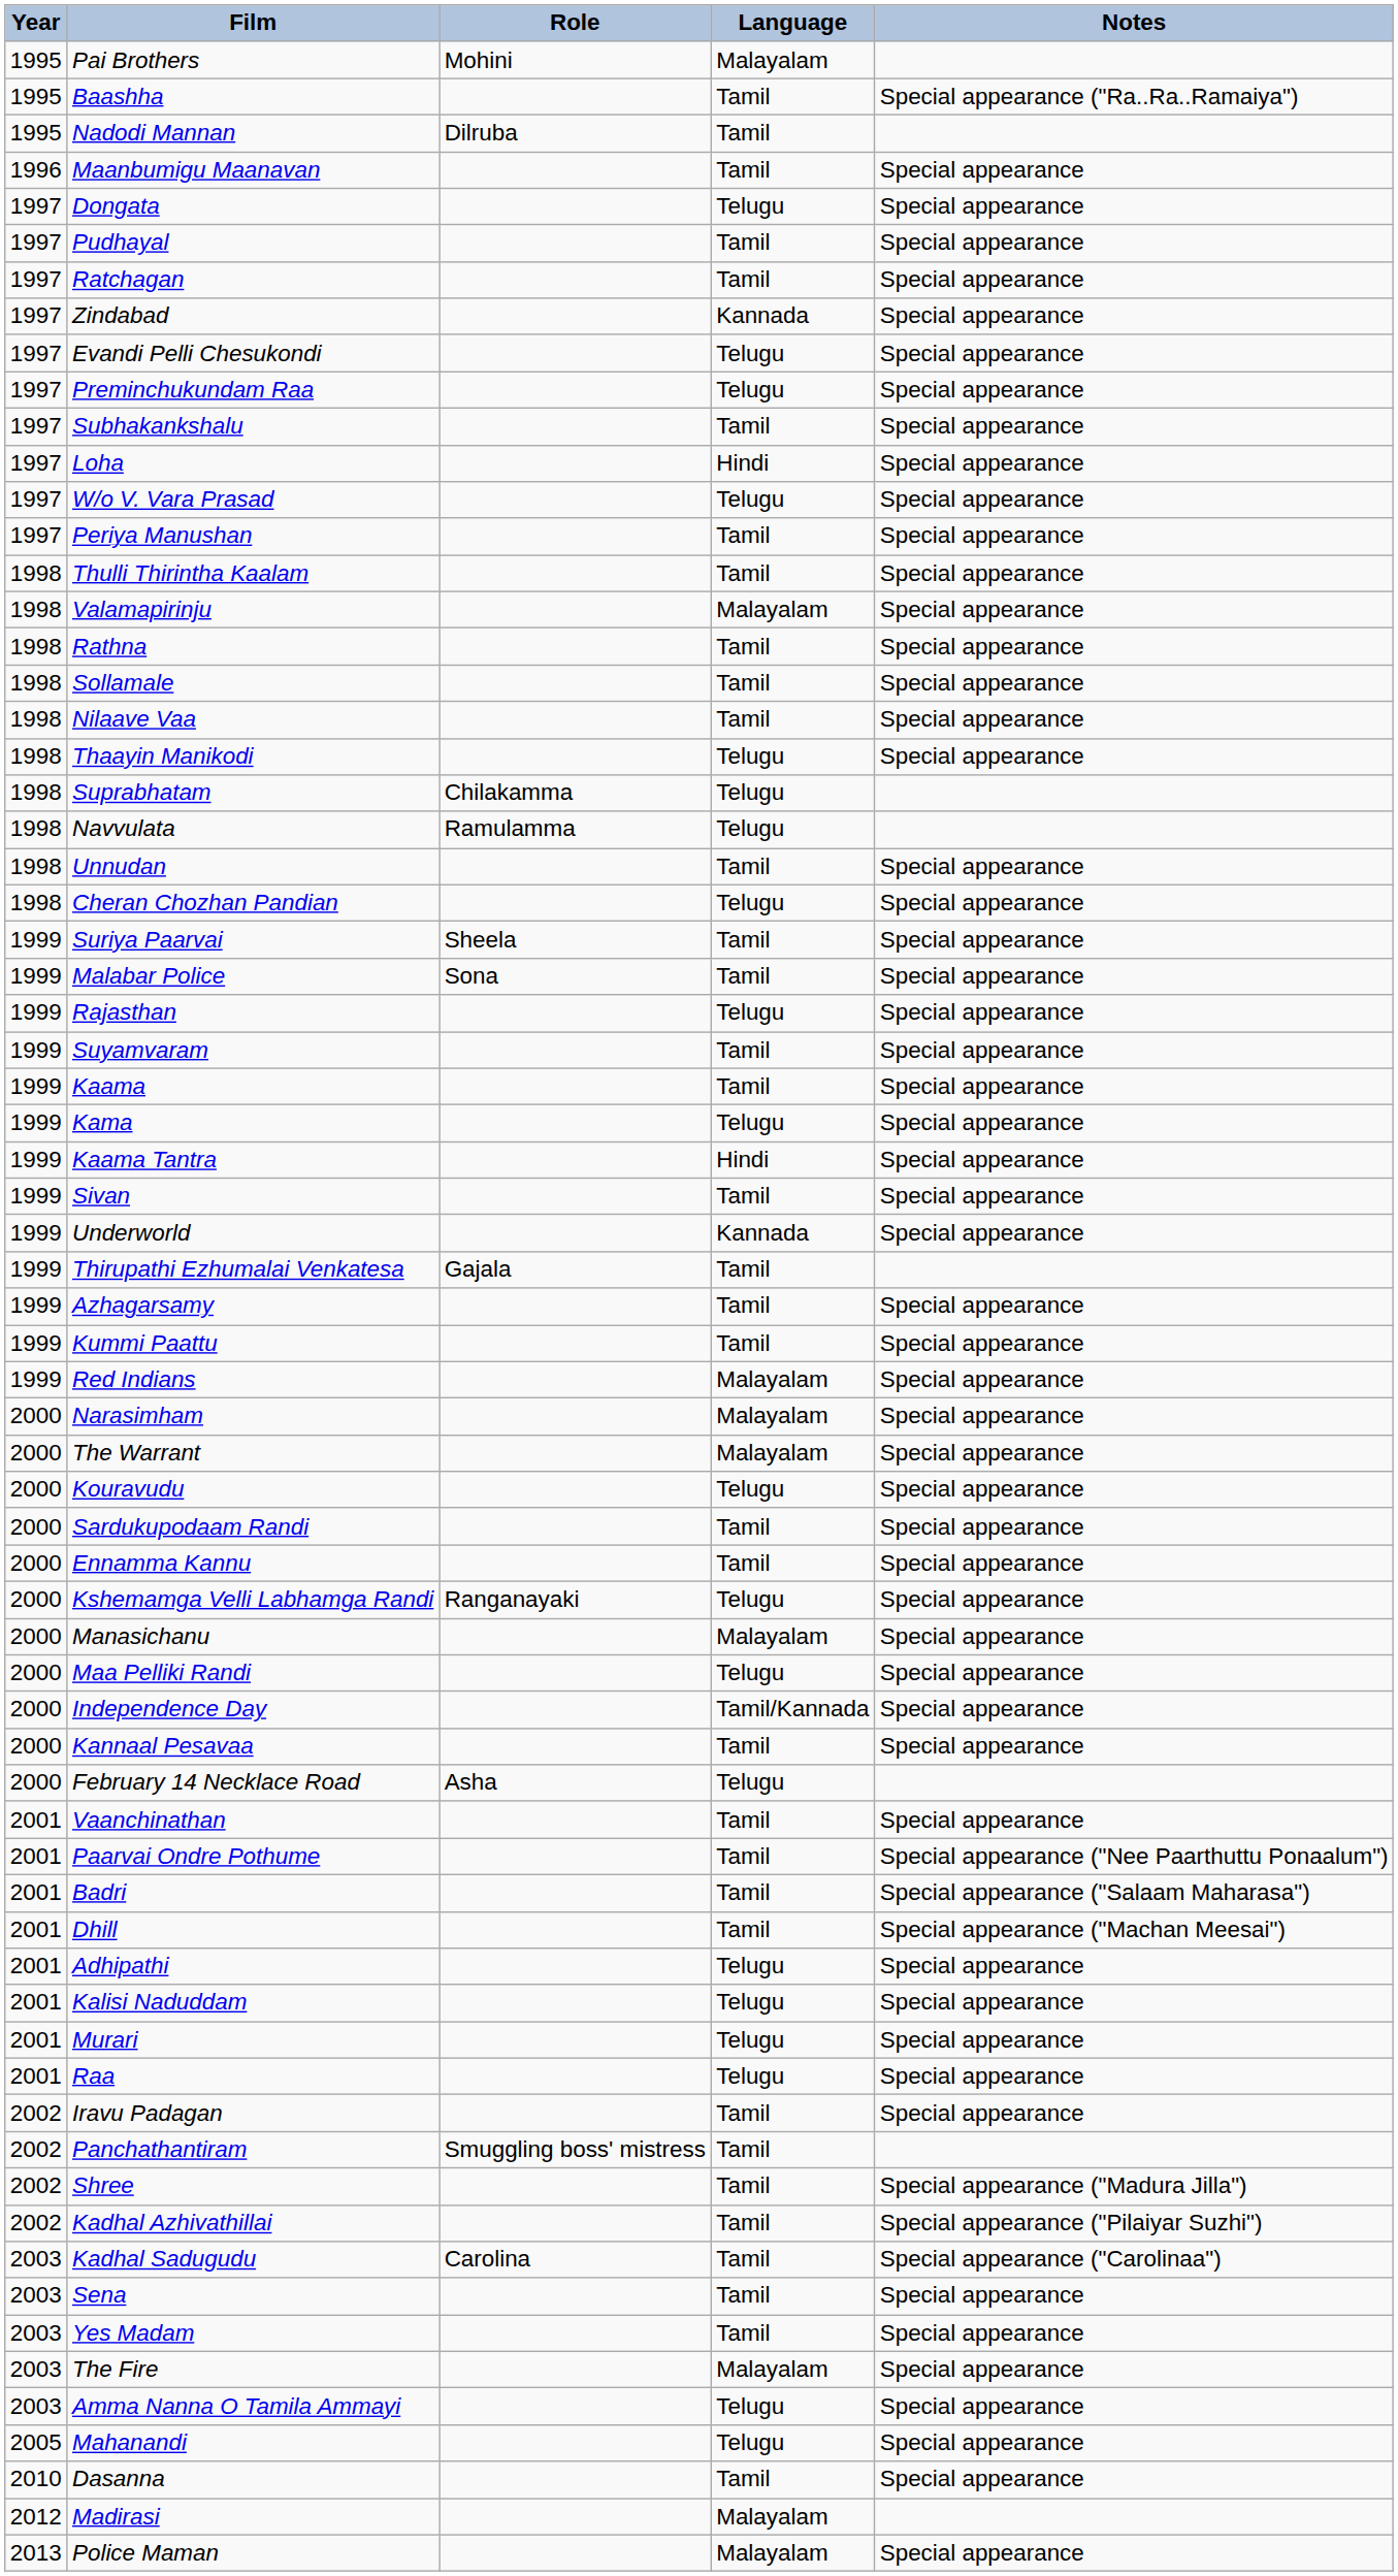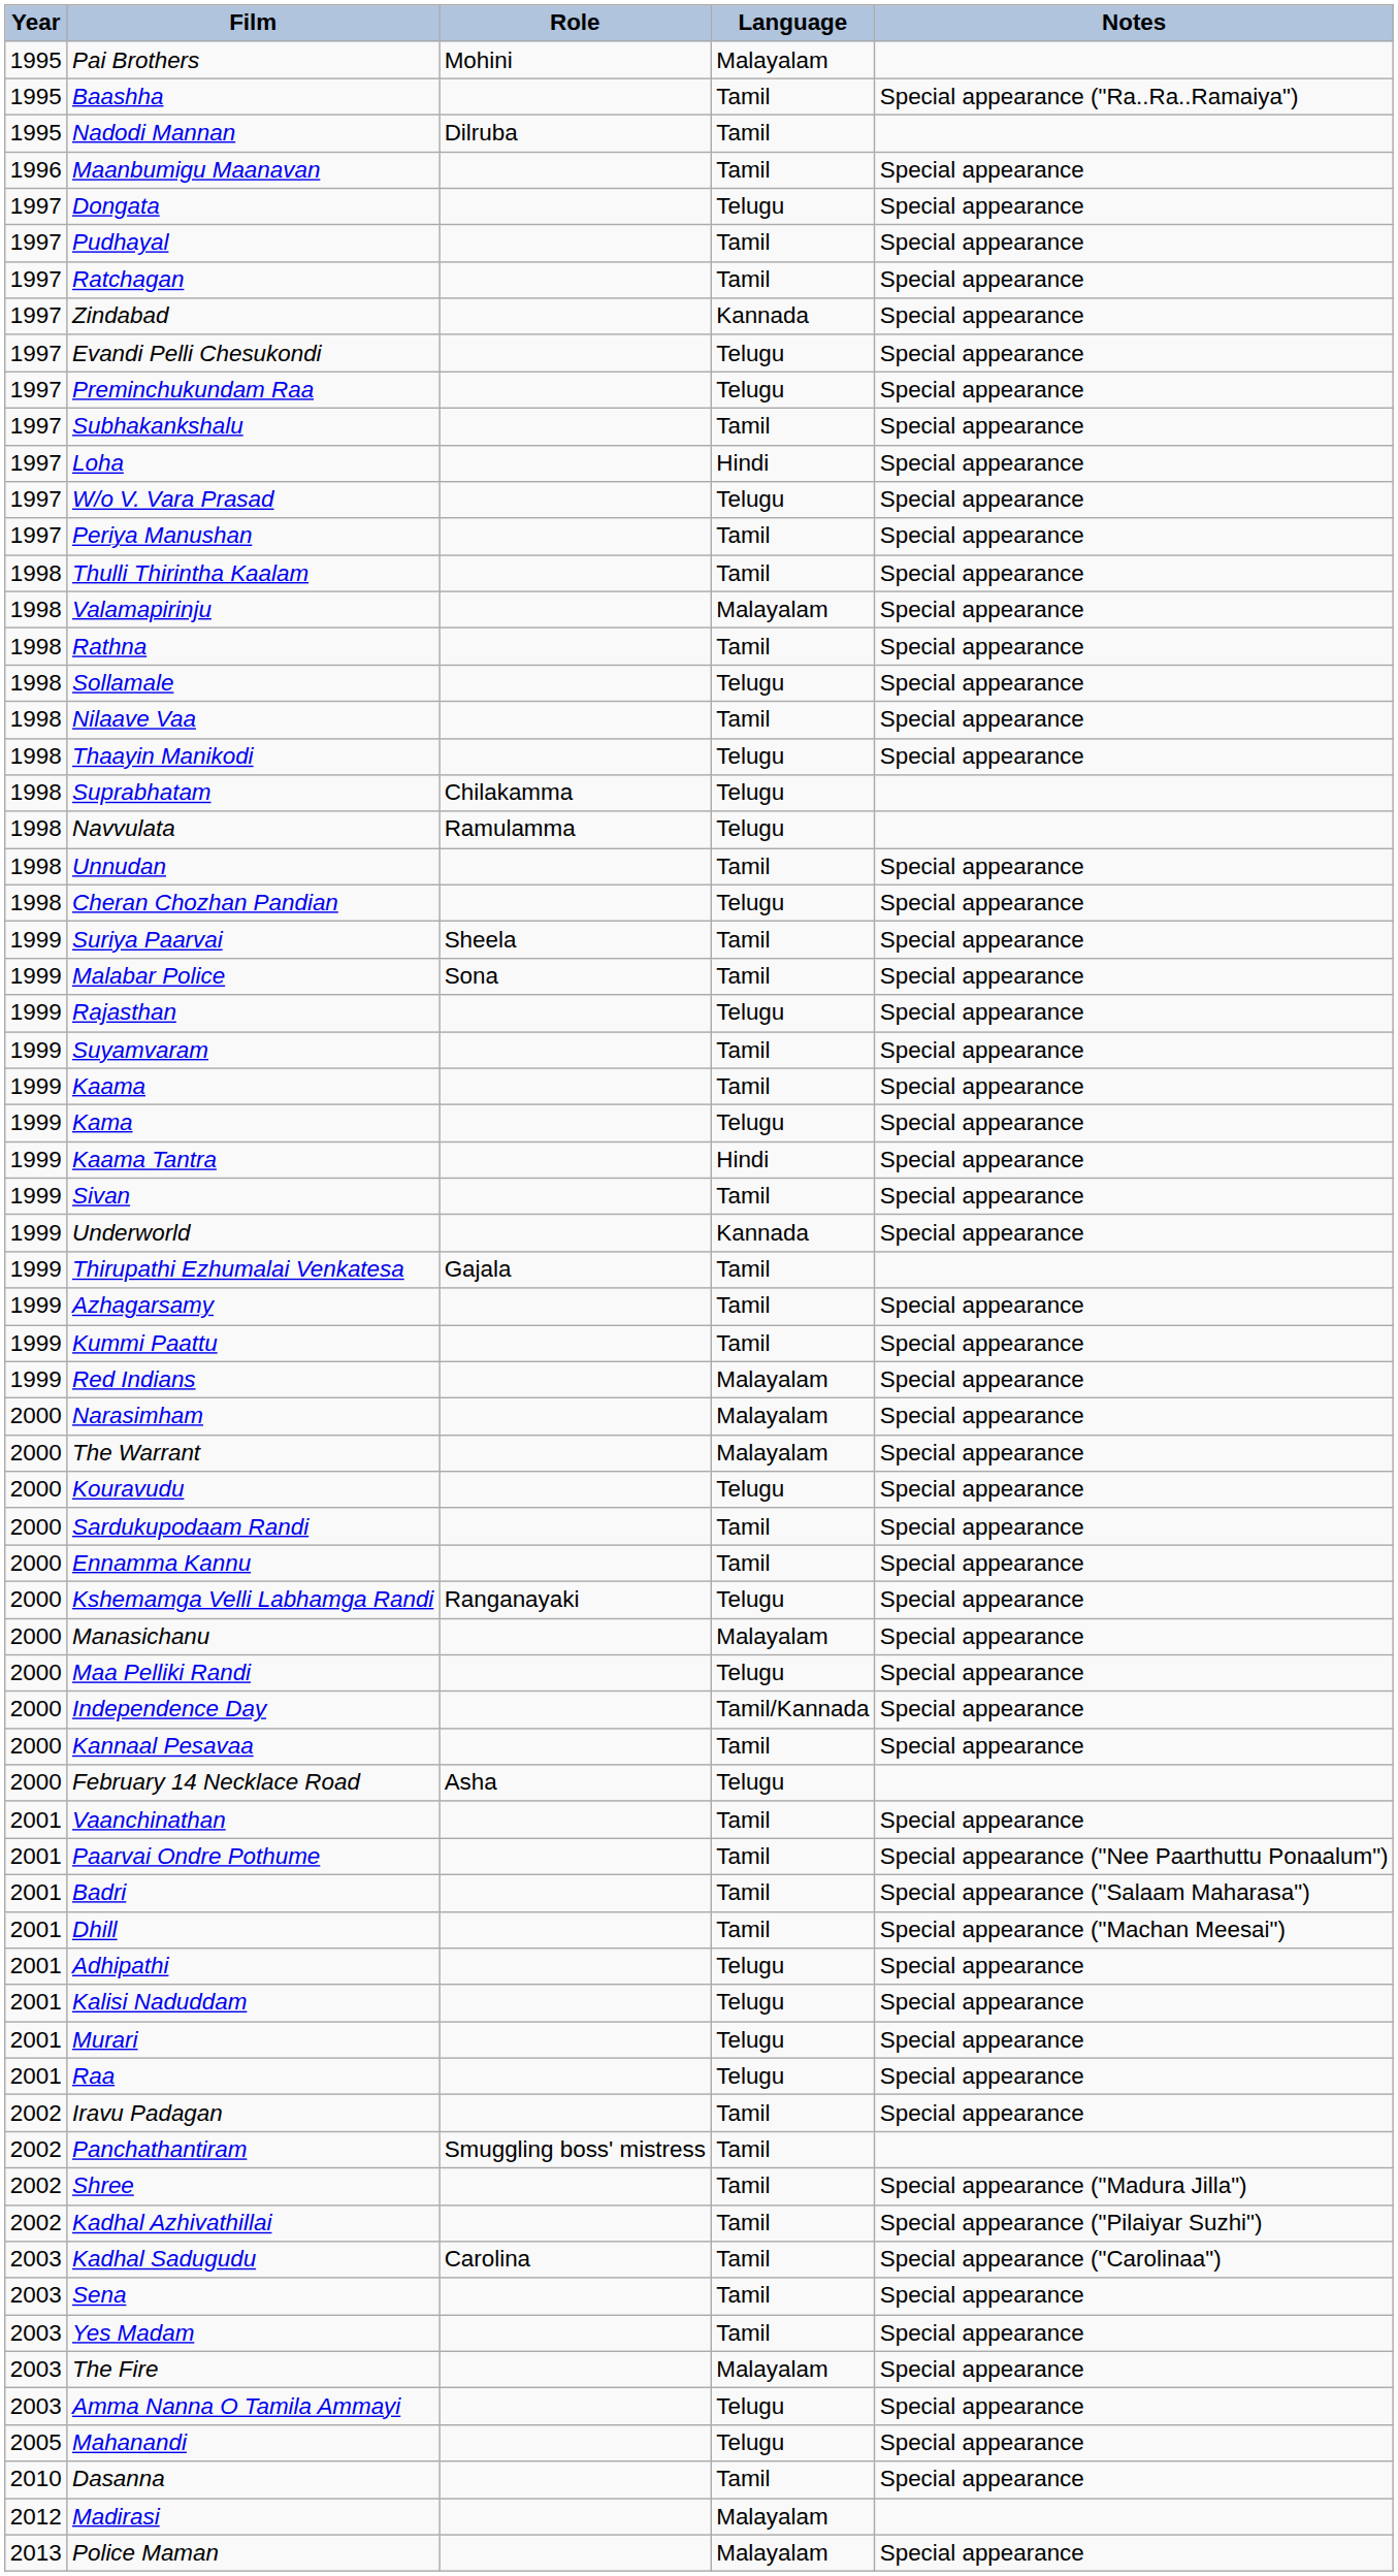 <table class="wikitable sortable"andr cellpadding="5">
 <tr style="text-align:center;">
 <th style="background:#B0C4DE;">Year</th>
 <th style="background:#B0C4DE;">Film</th>
 <th style="background:#B0C4DE;">Role</th>
 <th style="background:#B0C4DE;">Language</th>
 <th style="background:#B0C4DE;">Notes</th>
 </tr>
 <tr>
 <td>1995</td>
 <td><em>Pai Brothers</em></td>
 <td>Mohini</td>
 <td>Malayalam</td>
 <td></td>
 </tr>
 <tr>
 <td>1995</td>
 <td><em><a href='#'>Baashha</a></em></td>
 <td></td>
 <td>Tamil</td>
 <td>Special appearance ("Ra..Ra..Ramaiya")</td>
 </tr>
 <tr>
 <td>1995</td>
 <td><em><a href='#'>Nadodi Mannan</a></em></td>
 <td>Dilruba</td>
 <td>Tamil</td>
 <td></td>
 </tr>
 <tr>
 <td>1996</td>
 <td><em><a href='#'>Maanbumigu Maanavan</a></em></td>
 <td></td>
 <td>Tamil</td>
 <td>Special appearance</td>
 </tr>
 <tr>
 <td>1997</td>
 <td><em><a href='#'>Dongata</a></em></td>
 <td></td>
 <td>Telugu</td>
 <td>Special appearance</td>
 </tr>
 <tr>
 <td>1997</td>
 <td><em><a href='#'>Pudhayal</a></em></td>
 <td></td>
 <td>Tamil</td>
 <td>Special appearance</td>
 </tr>
 <tr>
 <td>1997</td>
 <td><em><a href='#'>Ratchagan</a></em></td>
 <td></td>
 <td>Tamil</td>
 <td>Special appearance</td>
 </tr>
 <tr>
 <td>1997</td>
 <td><em>Zindabad</em></td>
 <td></td>
 <td>Kannada</td>
 <td>Special appearance</td>
 </tr>
 <tr>
 <td>1997</td>
 <td><em>Evandi Pelli Chesukondi</em></td>
 <td></td>
 <td>Telugu</td>
 <td>Special appearance</td>
 </tr>
 <tr>
 <td>1997</td>
 <td><em><a href='#'>Preminchukundam Raa</a></em></td>
 <td></td>
 <td>Telugu</td>
 <td>Special appearance</td>
 </tr>
 <tr>
 <td>1997</td>
 <td><em><a href='#'>Subhakankshalu</a></em></td>
 <td></td>
 <td>Tamil</td>
 <td>Special appearance</td>
 </tr>
 <tr>
 <td>1997</td>
 <td><em><a href='#'>Loha</a></em></td>
 <td></td>
 <td>Hindi</td>
 <td>Special appearance</td>
 </tr>
 <tr>
 <td>1997</td>
 <td><em><a href='#'>W/o V. Vara Prasad</a></em></td>
 <td></td>
 <td>Telugu</td>
 <td>Special appearance</td>
 </tr>
 <tr>
 <td>1997</td>
 <td><em><a href='#'>Periya Manushan</a></em></td>
 <td></td>
 <td>Tamil</td>
 <td>Special appearance</td>
 </tr>
 <tr>
 <td>1998</td>
 <td><em><a href='#'>Thulli Thirintha Kaalam</a></em></td>
 <td></td>
 <td>Tamil</td>
 <td>Special appearance</td>
 </tr>
 <tr>
 <td>1998</td>
 <td><em><a href='#'>Valamapirinju </a></em></td>
 <td></td>
 <td>Malayalam</td>
 <td>Special appearance</td>
 </tr>
 <tr>
 <td>1998</td>
 <td><em><a href='#'>Rathna</a></em></td>
 <td></td>
 <td>Tamil</td>
 <td>Special appearance</td>
 </tr>
 <tr>
 <td>1998</td>
 <td><em><a href='#'>Sollamale</a></em></td>
 <td></td>
-<td>Tamil</td>
+<td>Telugu</td>
 <td>Special appearance</td>
 </tr>
 <tr>
 <td>1998</td>
 <td><em><a href='#'>Nilaave Vaa</a></em></td>
 <td></td>
 <td>Tamil</td>
 <td>Special appearance</td>
 </tr>
 <tr>
 <td>1998</td>
 <td><em><a href='#'>Thaayin Manikodi</a></em></td>
 <td></td>
 <td>Telugu</td>
 <td>Special appearance</td>
 </tr>
 <tr>
 <td>1998</td>
 <td><em><a href='#'>Suprabhatam</a></em></td>
 <td>Chilakamma</td>
 <td>Telugu</td>
 <td></td>
 </tr>
 <tr>
 <td>1998</td>
 <td><em>Navvulata</em></td>
 <td>Ramulamma</td>
 <td>Telugu</td>
 <td></td>
 </tr>
 <tr>
 <td>1998</td>
 <td><em><a href='#'>Unnudan</a></em></td>
 <td></td>
 <td>Tamil</td>
 <td>Special appearance</td>
 </tr>
 <tr>
 <td>1998</td>
 <td><em><a href='#'>Cheran Chozhan Pandian</a></em></td>
 <td></td>
 <td>Telugu</td>
 <td>Special appearance</td>
 </tr>
 <tr>
 <td>1999</td>
 <td><em><a href='#'>Suriya Paarvai</a></em></td>
 <td>Sheela</td>
 <td>Tamil</td>
 <td>Special appearance</td>
 </tr>
 <tr>
 <td>1999</td>
 <td><em><a href='#'>Malabar Police</a></em></td>
 <td>Sona</td>
 <td>Tamil</td>
 <td>Special appearance</td>
 </tr>
 <tr>
 <td>1999</td>
 <td><em><a href='#'>Rajasthan</a></em></td>
 <td></td>
 <td>Telugu</td>
 <td>Special appearance</td>
 </tr>
 <tr>
 <td>1999</td>
 <td><em><a href='#'>Suyamvaram</a></em></td>
 <td></td>
 <td>Tamil</td>
 <td>Special appearance</td>
 </tr>
 <tr>
 <td>1999</td>
 <td><em><a href='#'>Kaama</a></em></td>
 <td></td>
 <td>Tamil</td>
 <td>Special appearance</td>
 </tr>
 <tr>
 <td>1999</td>
 <td><em><a href='#'>Kama</a></em></td>
 <td></td>
 <td>Telugu</td>
 <td>Special appearance</td>
 </tr>
 <tr>
 <td>1999</td>
 <td><em><a href='#'>Kaama Tantra</a></em></td>
 <td></td>
 <td>Hindi</td>
 <td>Special appearance</td>
 </tr>
 <tr>
 <td>1999</td>
 <td><em><a href='#'>Sivan</a></em></td>
 <td></td>
 <td>Tamil</td>
 <td>Special appearance</td>
 </tr>
 <tr>
 <td>1999</td>
 <td><em>Underworld</em></td>
 <td></td>
 <td>Kannada</td>
 <td>Special appearance</td>
 </tr>
 <tr>
 <td>1999</td>
 <td><em><a href='#'>Thirupathi Ezhumalai Venkatesa</a></em></td>
 <td>Gajala</td>
 <td>Tamil</td>
 <td></td>
 </tr>
 <tr>
 <td>1999</td>
 <td><em><a href='#'>Azhagarsamy</a></em></td>
 <td></td>
 <td>Tamil</td>
 <td>Special appearance</td>
 </tr>
 <tr>
 <td>1999</td>
 <td><em><a href='#'>Kummi Paattu</a></em></td>
 <td></td>
 <td>Tamil</td>
 <td>Special appearance</td>
 </tr>
 <tr>
 <td>1999</td>
 <td><em><a href='#'>Red Indians</a></em></td>
 <td></td>
 <td>Malayalam</td>
 <td>Special appearance</td>
 </tr>
 <tr>
 <td>2000</td>
 <td><em><a href='#'>Narasimham</a></em></td>
 <td></td>
 <td>Malayalam</td>
 <td>Special appearance</td>
 </tr>
 <tr>
 <td>2000</td>
 <td><em>The Warrant</em></td>
 <td></td>
 <td>Malayalam</td>
 <td>Special appearance</td>
 </tr>
 <tr>
 <td>2000</td>
 <td><em><a href='#'>Kouravudu</a></em></td>
 <td></td>
 <td>Telugu</td>
 <td>Special appearance</td>
 </tr>
 <tr>
 <td>2000</td>
 <td><em><a href='#'>Sardukupodaam Randi</a></em></td>
 <td></td>
 <td>Tamil</td>
 <td>Special appearance</td>
 </tr>
 <tr>
 <td>2000</td>
 <td><em><a href='#'>Ennamma Kannu</a></em></td>
 <td></td>
 <td>Tamil</td>
 <td>Special appearance</td>
 </tr>
 <tr>
 <td>2000</td>
 <td><em><a href='#'>Kshemamga Velli Labhamga Randi</a></em></td>
 <td>Ranganayaki</td>
 <td>Telugu</td>
 <td>Special appearance</td>
 </tr>
 <tr>
 <td>2000</td>
 <td><em>Manasichanu</em></td>
 <td></td>
 <td>Malayalam</td>
 <td>Special appearance</td>
 </tr>
 <tr>
 <td>2000</td>
 <td><em><a href='#'>Maa Pelliki Randi</a></em></td>
 <td></td>
 <td>Telugu</td>
 <td>Special appearance</td>
 </tr>
 <tr>
 <td>2000</td>
 <td><em><a href='#'>Independence Day</a></em></td>
 <td></td>
 <td>Tamil/Kannada</td>
 <td>Special appearance</td>
 </tr>
 <tr>
 <td>2000</td>
 <td><em><a href='#'>Kannaal Pesavaa</a></em></td>
 <td></td>
 <td>Tamil</td>
 <td>Special appearance</td>
 </tr>
 <tr>
 <td>2000</td>
 <td><em>February 14 Necklace Road</em></td>
 <td>Asha</td>
 <td>Telugu</td>
 <td></td>
 </tr>
 <tr>
 <td>2001</td>
 <td><em><a href='#'>Vaanchinathan</a></em></td>
 <td></td>
 <td>Tamil</td>
 <td>Special appearance</td>
 </tr>
 <tr>
 <td>2001</td>
 <td><em><a href='#'>Paarvai Ondre Pothume</a></em></td>
 <td></td>
 <td>Tamil</td>
 <td>Special appearance ("Nee Paarthuttu Ponaalum")</td>
 </tr>
 <tr>
 <td>2001</td>
 <td><em><a href='#'>Badri</a></em></td>
 <td></td>
 <td>Tamil</td>
 <td>Special appearance ("Salaam Maharasa")</td>
 </tr>
 <tr>
 <td>2001</td>
 <td><em><a href='#'>Dhill</a></em></td>
 <td></td>
 <td>Tamil</td>
 <td>Special appearance ("Machan Meesai")</td>
 </tr>
 <tr>
 <td>2001</td>
 <td><em><a href='#'>Adhipathi</a></em></td>
 <td></td>
 <td>Telugu</td>
 <td>Special appearance</td>
 </tr>
 <tr>
 <td>2001</td>
 <td><em><a href='#'>Kalisi Naduddam</a></em></td>
 <td></td>
 <td>Telugu</td>
 <td>Special appearance</td>
 </tr>
 <tr>
 <td>2001</td>
 <td><em><a href='#'>Murari</a></em></td>
 <td></td>
 <td>Telugu</td>
 <td>Special appearance</td>
 </tr>
 <tr>
 <td>2001</td>
 <td><em><a href='#'>Raa</a></em></td>
 <td></td>
 <td>Telugu</td>
 <td>Special appearance</td>
 </tr>
 <tr>
 <td>2002</td>
 <td><em>Iravu Padagan</em></td>
 <td></td>
 <td>Tamil</td>
 <td>Special appearance</td>
 </tr>
 <tr>
 <td>2002</td>
 <td><em><a href='#'>Panchathantiram</a></em></td>
 <td>Smuggling boss' mistress</td>
 <td>Tamil</td>
 <td></td>
 </tr>
 <tr>
 <td>2002</td>
 <td><em><a href='#'>Shree</a></em></td>
 <td></td>
 <td>Tamil</td>
 <td>Special appearance ("Madura Jilla")</td>
 </tr>
 <tr>
 <td>2002</td>
 <td><em><a href='#'>Kadhal Azhivathillai</a></em></td>
 <td></td>
 <td>Tamil</td>
 <td>Special appearance ("Pilaiyar Suzhi")</td>
 </tr>
 <tr>
 <td>2003</td>
 <td><em><a href='#'>Kadhal Sadugudu</a></em></td>
 <td>Carolina</td>
 <td>Tamil</td>
 <td>Special appearance ("Carolinaa")</td>
 </tr>
 <tr>
 <td>2003</td>
 <td><em><a href='#'>Sena</a></em></td>
 <td></td>
 <td>Tamil</td>
 <td>Special appearance</td>
 </tr>
 <tr>
 <td>2003</td>
 <td><em><a href='#'>Yes Madam</a></em></td>
 <td></td>
 <td>Tamil</td>
 <td>Special appearance</td>
 </tr>
 <tr>
 <td>2003</td>
 <td><em>The Fire</em></td>
 <td></td>
 <td>Malayalam</td>
 <td>Special appearance</td>
 </tr>
 <tr>
 <td>2003</td>
 <td><em><a href='#'>Amma Nanna O Tamila Ammayi</a></em></td>
 <td></td>
 <td>Telugu</td>
 <td>Special appearance</td>
 </tr>
 <tr>
 <td>2005</td>
 <td><em><a href='#'>Mahanandi</a></em></td>
 <td></td>
 <td>Telugu</td>
 <td>Special appearance</td>
 </tr>
 <tr>
 <td>2010</td>
 <td><em>Dasanna</em></td>
 <td></td>
 <td>Tamil</td>
 <td>Special appearance</td>
 </tr>
 <tr>
 <td>2012</td>
 <td><em><a href='#'>Madirasi</a></em></td>
 <td></td>
 <td>Malayalam</td>
 <td></td>
 </tr>
 <tr>
 <td>2013</td>
 <td><em>Police Maman</em></td>
 <td></td>
 <td>Malayalam</td>
 <td>Special appearance</td>
 </tr>
 </table>
